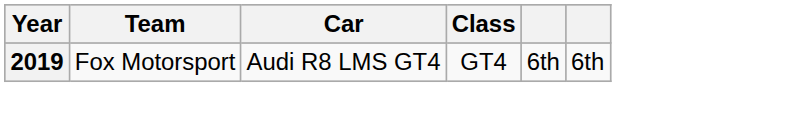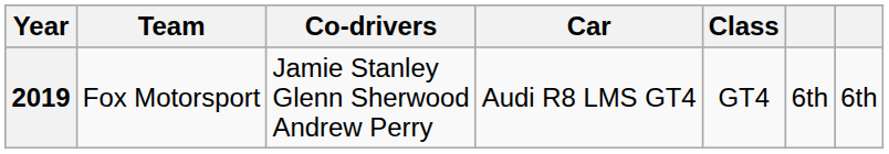 <table class="wikitable" style="font-size:90%">
 <tr>
 <th>Year</th>
 <th>Team</th>
+<th>Co-drivers</th>
 <th>Car</th>
 <th>Class</th>
 <th></th>
 <th></th>
 </tr>
 <tr style="text-align:center;">
 <th>2019</th>
 <td align="left"> Fox Motorsport</td>
+<td align="left"> Jamie Stanley<br> Glenn Sherwood<br> Andrew Perry</td>
 <td align="left">Audi R8 LMS GT4</td>
 <td>GT4</td>
 <td>6th</td>
 <td>6th</td>
 </tr>
 </table>
